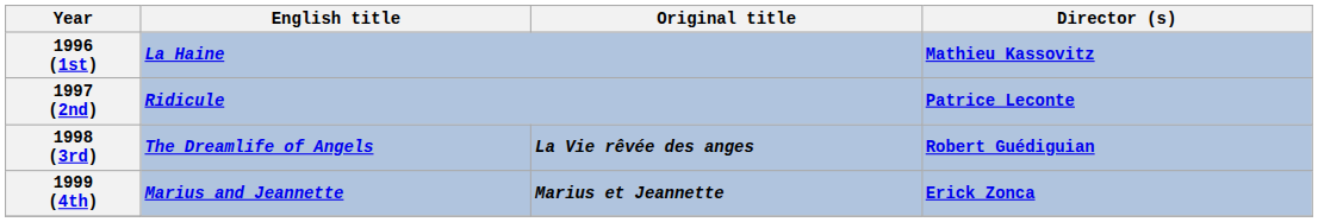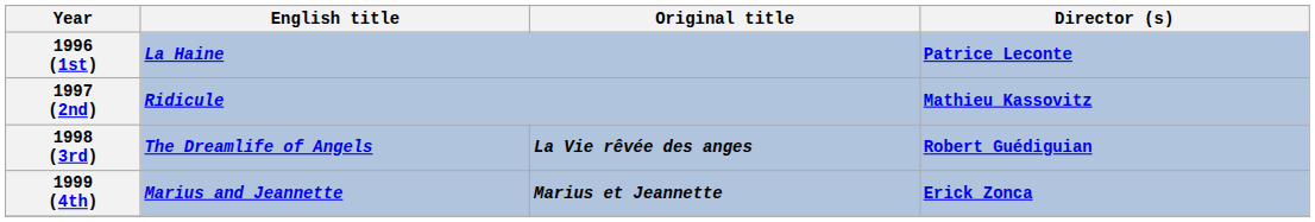 <table class="wikitable">
 <tr>
 <th width="100"><strong>Year</strong></th>
 <th width="300"><strong>English title</strong></th>
 <th width="300"><strong>Original title</strong></th>
 <th width="300"><strong>Director (s)</strong></th>
 </tr>
 <tr>
 <th align="center">1996<br>(<a href='#'>1st</a>)</th>
 <td colspan="2" style="background:#B0C4DE;"><strong><em><a href='#'>La Haine</a></em></strong></td>
-<td style="background:#B0C4DE;"><strong><a href='#'>Mathieu Kassovitz</a></strong></td>
+<td style="background:#B0C4DE;"><strong><a href='#'>Patrice Leconte</a></strong></td>
 </tr>
 <tr>
 <th align="center">1997<br>(<a href='#'>2nd</a>)</th>
 <td colspan="2" style="background:#B0C4DE;"><strong><em><a href='#'>Ridicule</a></em></strong></td>
-<td style="background:#B0C4DE;"><strong><a href='#'>Patrice Leconte</a></strong></td>
+<td style="background:#B0C4DE;"><strong><a href='#'>Mathieu Kassovitz</a></strong></td>
 </tr>
 <tr>
 <th align="center">1998<br>(<a href='#'>3rd</a>)</th>
 <td style="background:#B0C4DE;"><strong><em><a href='#'>The Dreamlife of Angels</a></em></strong></td>
 <td style="background:#B0C4DE;"><strong><em>La Vie rêvée des anges</em></strong></td>
 <td style="background:#B0C4DE;"><strong><a href='#'>Robert Guédiguian</a></strong></td>
 </tr>
 <tr>
 <th align="center">1999<br>(<a href='#'>4th</a>)</th>
 <td style="background:#B0C4DE;"><strong><em><a href='#'>Marius and Jeannette</a></em></strong></td>
 <td style="background:#B0C4DE;"><strong><em>Marius et Jeannette</em></strong></td>
 <td style="background:#B0C4DE;"><strong><a href='#'>Erick Zonca</a></strong></td>
 </tr>
 <tr>
 </tr>
 </table>
